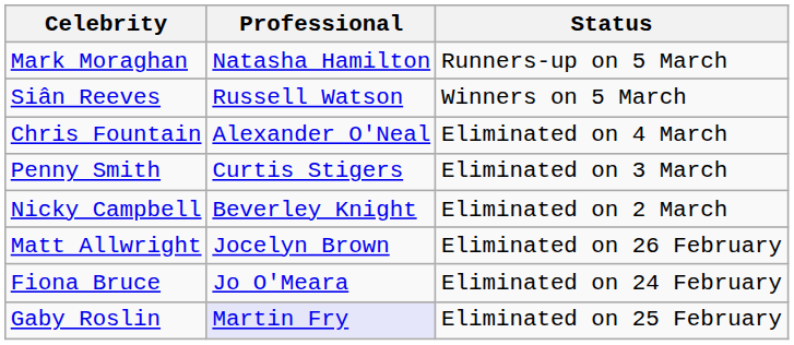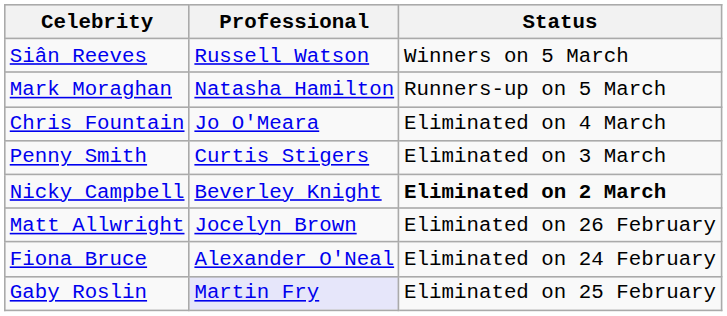 <table class="wikitable">
 <tr>
 <th>Celebrity</th>
 <th>Professional</th>
 <th>Status</th>
 </tr>
 <tr>
+<td><a href='#'>Siân Reeves</a></td>
+<td><a href='#'>Russell Watson</a></td>
+<td>Winners on 5 March</td>
+</tr>
+<tr>
 <td><a href='#'>Mark Moraghan</a></td>
 <td><a href='#'>Natasha Hamilton</a></td>
 <td>Runners-up on 5 March</td>
 </tr>
 <tr>
-<td><a href='#'>Siân Reeves</a></td>
-<td><a href='#'>Russell Watson</a></td>
-<td>Winners on 5 March</td>
-</tr>
-<tr>
 <td><a href='#'>Chris Fountain</a></td>
-<td><a href='#'>Alexander O'Neal</a></td>
+<td><a href='#'>Jo O'Meara</a></td>
 <td>Eliminated on 4 March</td>
 </tr>
 <tr>
 <td><a href='#'>Penny Smith</a></td>
 <td><a href='#'>Curtis Stigers</a></td>
 <td style="white-space:nowrap;">Eliminated on 3 March</td>
 </tr>
 <tr>
 <td><a href='#'>Nicky Campbell</a></td>
 <td><a href='#'>Beverley Knight</a></td>
-<td style="white-space:nowrap;">Eliminated on 2 March</td>
+<td style="white-space:nowrap;"><strong>Eliminated on 2 March</strong></td>
 </tr>
 <tr>
 <td><a href='#'>Matt Allwright</a></td>
 <td><a href='#'>Jocelyn Brown</a></td>
 <td style="white-space:nowrap;">Eliminated on 26 February</td>
 </tr>
 <tr>
 <td><a href='#'>Fiona Bruce</a></td>
-<td><a href='#'>Jo O'Meara</a></td>
+<td><a href='#'>Alexander O'Neal</a></td>
 <td style="white-space:nowrap;">Eliminated on 24 February</td>
 </tr>
 <tr>
 <td><a href='#'>Gaby Roslin</a></td>
 <td style="background: lavender;"><a href='#'>Martin Fry</a></td>
 <td style="white-space:nowrap;">Eliminated on 25 February</td>
 </tr>
 </table>
